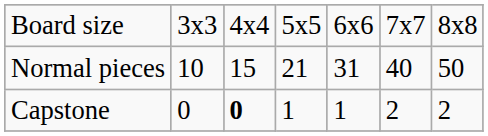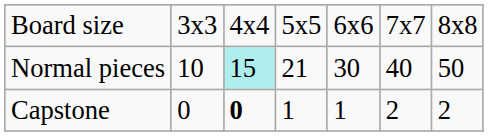 <table class="wikitable">
 <tr>
 <td>Board size</td>
 <td>3x3</td>
 <td>4x4</td>
 <td>5x5</td>
 <td>6x6</td>
 <td>7x7</td>
 <td>8x8</td>
 </tr>
 <tr>
 <td>Normal pieces</td>
 <td>10</td>
-<td>15</td>
+<td style="background: paleturquoise;">15</td>
 <td>21</td>
-<td>31</td>
+<td>30</td>
 <td>40</td>
 <td>50</td>
 </tr>
 <tr>
 <td>Capstone</td>
 <td>0</td>
 <td><strong>0</strong></td>
 <td>1</td>
 <td>1</td>
 <td>2</td>
 <td>2</td>
 </tr>
 </table>
